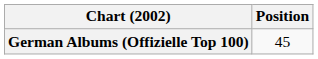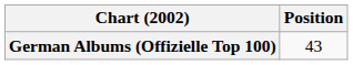 <table class="wikitable plainrowheaders" style="text-align:center">
 <tr>
 <th scope="col">Chart (2002)</th>
 <th scope="col">Position</th>
 </tr>
 <tr>
 <th scope="row">German Albums (Offizielle Top 100)</th>
-<td>45</td>
+<td>43</td>
 </tr>
 </table>
